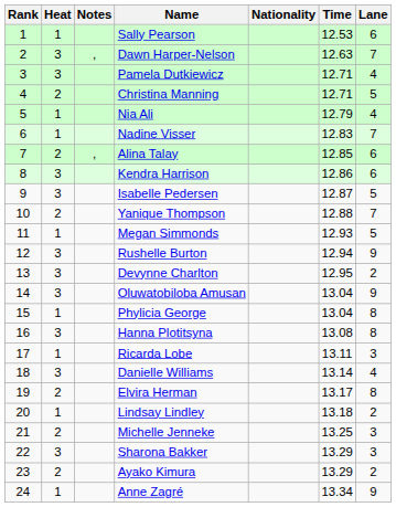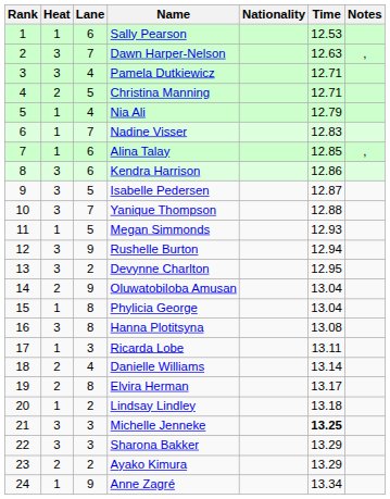 <table class="wikitable sortable" style="text-align:center">
 <tr>
 <th>Rank</th>
 <th>Heat</th>
-<th>Notes</th>
+<th>Lane</th>
 <th>Name</th>
 <th>Nationality</th>
 <th>Time</th>
-<th>Lane</th>
+<th>Notes</th>
 </tr>
 <tr bgcolor=ccffcc>
 <td>1</td>
 <td>1</td>
-<td></td>
+<td>6</td>
 <td style="text-align:left;"><a href='#'>Sally Pearson</a></td>
 <td style="text-align:left;"></td>
 <td>12.53</td>
-<td>6</td>
+<td></td>
 </tr>
 <tr bgcolor=ccffcc>
 <td>2</td>
 <td>3</td>
-<td>, </td>
+<td>7</td>
 <td style="text-align:left;"><a href='#'>Dawn Harper-Nelson</a></td>
 <td style="text-align:left;"></td>
 <td>12.63</td>
-<td>7</td>
+<td>, </td>
 </tr>
 <tr bgcolor=ccffcc>
 <td>3</td>
 <td>3</td>
-<td></td>
+<td>4</td>
 <td style="text-align:left;"><a href='#'>Pamela Dutkiewicz</a></td>
 <td style="text-align:left;"></td>
 <td>12.71</td>
-<td>4</td>
+<td></td>
 </tr>
 <tr bgcolor=ccffcc>
 <td>4</td>
 <td>2</td>
-<td></td>
+<td>5</td>
 <td style="text-align:left;"><a href='#'>Christina Manning</a></td>
 <td style="text-align:left;"></td>
 <td>12.71</td>
-<td>5</td>
+<td></td>
 </tr>
 <tr bgcolor=ccffcc>
 <td>5</td>
 <td>1</td>
-<td></td>
+<td>4</td>
 <td style="text-align:left;"><a href='#'>Nia Ali</a></td>
 <td style="text-align:left;"></td>
 <td>12.79</td>
-<td>4</td>
+<td></td>
 </tr>
 <tr bgcolor=ddffdd>
 <td>6</td>
 <td>1</td>
-<td></td>
+<td>7</td>
 <td style="text-align:left;"><a href='#'>Nadine Visser</a></td>
 <td style="text-align:left;"></td>
 <td>12.83</td>
-<td>7</td>
+<td></td>
 </tr>
 <tr bgcolor=ccffcc>
 <td>7</td>
-<td>2</td>
-<td>, </td>
+<td>1</td>
+<td>6</td>
 <td style="text-align:left;"><a href='#'>Alina Talay</a></td>
 <td style="text-align:left;"></td>
 <td>12.85</td>
-<td>6</td>
+<td>, </td>
 </tr>
 <tr bgcolor=ddffdd>
 <td>8</td>
 <td>3</td>
-<td></td>
+<td>6</td>
 <td style="text-align:left;"><a href='#'>Kendra Harrison</a></td>
 <td style="text-align:left;"></td>
 <td>12.86</td>
-<td>6</td>
+<td></td>
 </tr>
 <tr>
 <td>9</td>
 <td>3</td>
-<td></td>
+<td>5</td>
 <td style="text-align:left;"><a href='#'>Isabelle Pedersen</a></td>
 <td style="text-align:left;"></td>
 <td>12.87</td>
-<td>5</td>
+<td></td>
 </tr>
 <tr>
 <td>10</td>
-<td>2</td>
-<td></td>
+<td>3</td>
+<td>7</td>
 <td style="text-align:left;"><a href='#'>Yanique Thompson</a></td>
 <td style="text-align:left;"></td>
 <td>12.88</td>
-<td>7</td>
+<td></td>
 </tr>
 <tr>
 <td>11</td>
 <td>1</td>
-<td></td>
+<td>5</td>
 <td style="text-align:left;"><a href='#'>Megan Simmonds</a></td>
 <td style="text-align:left;"></td>
 <td>12.93</td>
-<td>5</td>
+<td></td>
 </tr>
 <tr>
 <td>12</td>
 <td>3</td>
-<td></td>
+<td>9</td>
 <td style="text-align:left;"><a href='#'>Rushelle Burton</a></td>
 <td style="text-align:left;"></td>
 <td>12.94</td>
-<td>9</td>
+<td></td>
 </tr>
 <tr>
 <td>13</td>
 <td>3</td>
-<td></td>
+<td>2</td>
 <td style="text-align:left;"><a href='#'>Devynne Charlton</a></td>
 <td style="text-align:left;"></td>
 <td>12.95</td>
-<td>2</td>
+<td></td>
 </tr>
 <tr>
 <td>14</td>
-<td>3</td>
-<td></td>
+<td>2</td>
+<td>9</td>
 <td style="text-align:left;"><a href='#'>Oluwatobiloba Amusan</a></td>
 <td style="text-align:left;"></td>
 <td>13.04</td>
-<td>9</td>
+<td></td>
 </tr>
 <tr>
 <td>15</td>
 <td>1</td>
-<td></td>
+<td>8</td>
 <td style="text-align:left;"><a href='#'>Phylicia George</a></td>
 <td style="text-align:left;"></td>
 <td>13.04</td>
-<td>8</td>
+<td></td>
 </tr>
 <tr>
 <td>16</td>
 <td>3</td>
-<td></td>
+<td>8</td>
 <td style="text-align:left;"><a href='#'>Hanna Plotitsyna</a></td>
 <td style="text-align:left;"></td>
 <td>13.08</td>
-<td>8</td>
+<td></td>
 </tr>
 <tr>
 <td>17</td>
 <td>1</td>
-<td></td>
+<td>3</td>
 <td style="text-align:left;"><a href='#'>Ricarda Lobe</a></td>
 <td style="text-align:left;"></td>
 <td>13.11</td>
-<td>3</td>
+<td></td>
 </tr>
 <tr>
 <td>18</td>
-<td>3</td>
-<td></td>
+<td>2</td>
+<td>4</td>
 <td style="text-align:left;"><a href='#'>Danielle Williams</a></td>
 <td style="text-align:left;"></td>
 <td>13.14</td>
-<td>4</td>
+<td></td>
 </tr>
 <tr>
 <td>19</td>
 <td>2</td>
-<td></td>
+<td>8</td>
 <td style="text-align:left;"><a href='#'>Elvira Herman</a></td>
 <td style="text-align:left;"></td>
 <td>13.17</td>
-<td>8</td>
+<td></td>
 </tr>
 <tr>
 <td>20</td>
 <td>1</td>
-<td></td>
+<td>2</td>
 <td style="text-align:left;"><a href='#'>Lindsay Lindley</a></td>
 <td style="text-align:left;"></td>
 <td>13.18</td>
-<td>2</td>
+<td></td>
 </tr>
 <tr>
 <td>21</td>
-<td>2</td>
-<td></td>
+<td>3</td>
+<td>3</td>
 <td style="text-align:left;"><a href='#'>Michelle Jenneke</a></td>
 <td style="text-align:left;"></td>
-<td>13.25</td>
-<td>3</td>
+<td><strong>13.25</strong></td>
+<td></td>
 </tr>
 <tr>
 <td>22</td>
 <td>3</td>
-<td></td>
+<td>3</td>
 <td style="text-align:left;"><a href='#'>Sharona Bakker</a></td>
 <td style="text-align:left;"></td>
 <td>13.29</td>
-<td>3</td>
+<td></td>
 </tr>
 <tr>
 <td>23</td>
 <td>2</td>
-<td></td>
+<td>2</td>
 <td style="text-align:left;"><a href='#'>Ayako Kimura</a></td>
 <td style="text-align:left;"></td>
 <td>13.29</td>
-<td>2</td>
+<td></td>
 </tr>
 <tr>
 <td>24</td>
 <td>1</td>
-<td></td>
+<td>9</td>
 <td style="text-align:left;"><a href='#'>Anne Zagré</a></td>
 <td style="text-align:left;"></td>
 <td>13.34</td>
-<td>9</td>
+<td></td>
 </tr>
 </table>
